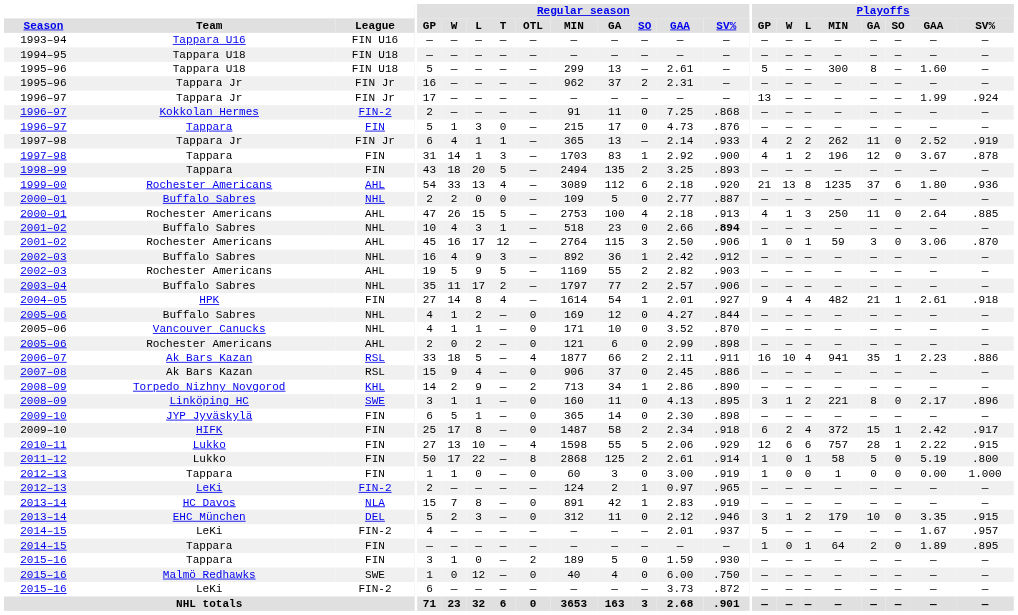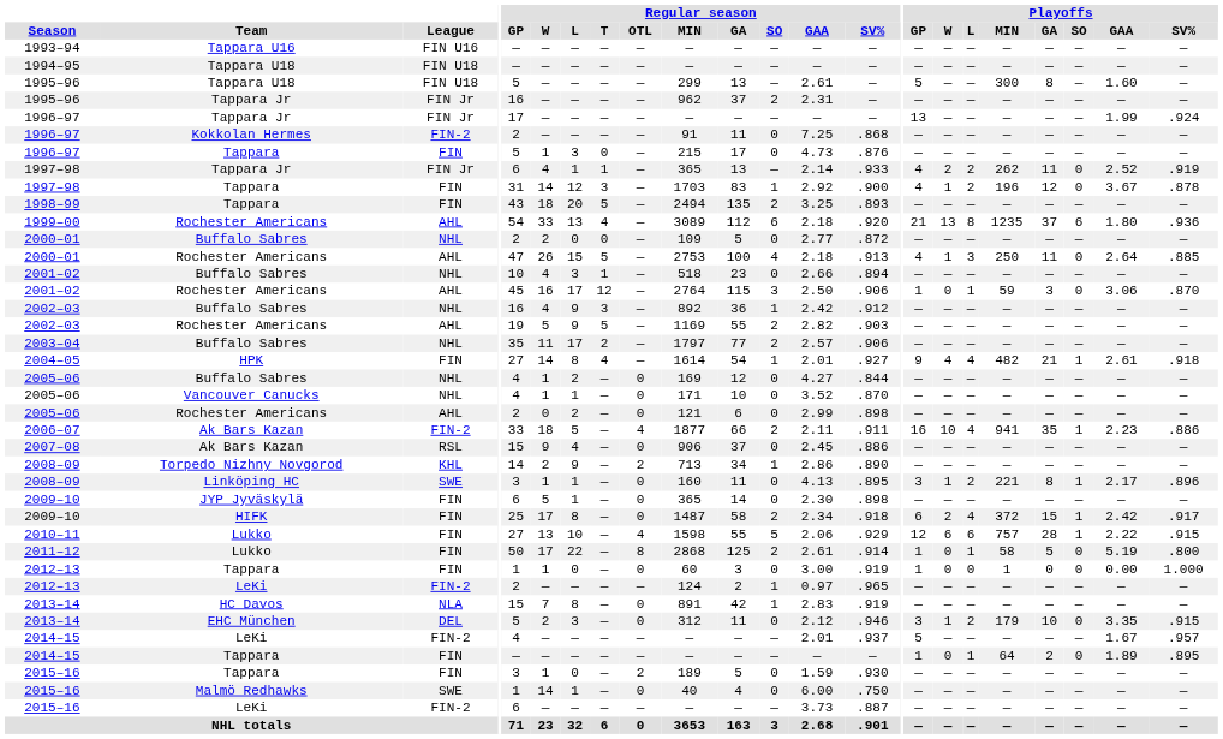 <table border="0" cellpadding="1" cellspacing="0" style="width:75%; text-align:center;">
 <tr bgcolor="#e0e0e0">
 <th colspan="3" bgcolor="#ffffff"></th>
 <th rowspan="99" bgcolor="#ffffff"></th>
 <th colspan="10" bgcolor="#e0e0e0"><a href='#'>Regular season</a></th>
 <th rowspan="99" bgcolor="#ffffff"></th>
 <th colspan="8" bgcolor="#e0e0e0"><a href='#'>Playoffs</a></th>
 </tr>
 <tr bgcolor="#e0e0e0">
 <th><a href='#'>Season</a></th>
 <th>Team</th>
 <th>League</th>
 <th>GP</th>
 <th>W</th>
 <th>L</th>
 <th>T</th>
 <th>OTL</th>
 <th>MIN</th>
 <th>GA</th>
 <th><a href='#'>SO</a></th>
 <th><a href='#'>GAA</a></th>
 <th><a href='#'>SV%</a></th>
 <th>GP</th>
 <th>W</th>
 <th>L</th>
 <th>MIN</th>
 <th>GA</th>
 <th>SO</th>
 <th>GAA</th>
 <th>SV%</th>
 </tr>
 <tr>
 <td>1993–94</td>
 <td><a href='#'>Tappara U16</a></td>
 <td>FIN U16</td>
 <td>—</td>
 <td>—</td>
 <td>—</td>
 <td>—</td>
 <td>—</td>
 <td>—</td>
 <td>—</td>
 <td>—</td>
 <td>—</td>
 <td>—</td>
 <td>—</td>
 <td>—</td>
 <td>—</td>
 <td>—</td>
 <td>—</td>
 <td>—</td>
 <td>—</td>
 <td>—</td>
 </tr>
 <tr bgcolor="#f0f0f0">
 <td>1994–95</td>
 <td>Tappara U18</td>
 <td>FIN U18</td>
 <td>—</td>
 <td>—</td>
 <td>—</td>
 <td>—</td>
 <td>—</td>
 <td>—</td>
 <td>—</td>
 <td>—</td>
 <td>—</td>
 <td>—</td>
 <td>—</td>
 <td>—</td>
 <td>—</td>
 <td>—</td>
 <td>—</td>
 <td>—</td>
 <td>—</td>
 <td>—</td>
 </tr>
 <tr>
 <td>1995–96</td>
 <td>Tappara U18</td>
 <td>FIN U18</td>
 <td>5</td>
 <td>—</td>
 <td>—</td>
 <td>—</td>
 <td>—</td>
 <td>299</td>
 <td>13</td>
 <td>—</td>
 <td>2.61</td>
 <td>—</td>
 <td>5</td>
 <td>—</td>
 <td>—</td>
 <td>300</td>
 <td>8</td>
 <td>—</td>
 <td>1.60</td>
 <td>—</td>
 </tr>
 <tr bgcolor="#f0f0f0">
 <td>1995–96</td>
 <td>Tappara Jr</td>
 <td>FIN Jr</td>
 <td>16</td>
 <td>—</td>
 <td>—</td>
 <td>—</td>
 <td>—</td>
 <td>962</td>
 <td>37</td>
 <td>2</td>
 <td>2.31</td>
 <td>—</td>
 <td>—</td>
 <td>—</td>
 <td>—</td>
 <td>—</td>
 <td>—</td>
 <td>—</td>
 <td>—</td>
 <td>—</td>
 </tr>
 <tr>
 <td>1996–97</td>
 <td>Tappara Jr</td>
 <td>FIN Jr</td>
 <td>17</td>
 <td>—</td>
 <td>—</td>
 <td>—</td>
 <td>—</td>
 <td>—</td>
 <td>—</td>
 <td>—</td>
 <td>—</td>
 <td>—</td>
 <td>13</td>
 <td>—</td>
 <td>—</td>
 <td>—</td>
 <td>—</td>
 <td>—</td>
 <td>1.99</td>
 <td>.924</td>
 </tr>
 <tr bgcolor="#f0f0f0">
 <td><a href='#'>1996–97</a></td>
 <td><a href='#'>Kokkolan Hermes</a></td>
 <td><a href='#'>FIN-2</a></td>
 <td>2</td>
 <td>—</td>
 <td>—</td>
 <td>—</td>
 <td>—</td>
 <td>91</td>
 <td>11</td>
 <td>0</td>
 <td>7.25</td>
 <td>.868</td>
 <td>—</td>
 <td>—</td>
 <td>—</td>
 <td>—</td>
 <td>—</td>
 <td>—</td>
 <td>—</td>
 <td>—</td>
 </tr>
 <tr>
 <td><a href='#'>1996–97</a></td>
 <td><a href='#'>Tappara</a></td>
 <td><a href='#'>FIN</a></td>
 <td>5</td>
 <td>1</td>
 <td>3</td>
 <td>0</td>
 <td>—</td>
 <td>215</td>
 <td>17</td>
 <td>0</td>
 <td>4.73</td>
 <td>.876</td>
 <td>—</td>
 <td>—</td>
 <td>—</td>
 <td>—</td>
 <td>—</td>
 <td>—</td>
 <td>—</td>
 <td>—</td>
 </tr>
 <tr bgcolor="#f0f0f0">
 <td>1997–98</td>
 <td>Tappara Jr</td>
 <td>FIN Jr</td>
 <td>6</td>
 <td>4</td>
 <td>1</td>
 <td>1</td>
 <td>—</td>
 <td>365</td>
 <td>13</td>
 <td>—</td>
 <td>2.14</td>
 <td>.933</td>
 <td>4</td>
 <td>2</td>
 <td>2</td>
 <td>262</td>
 <td>11</td>
 <td>0</td>
 <td>2.52</td>
 <td>.919</td>
 </tr>
 <tr>
 <td><a href='#'>1997–98</a></td>
 <td>Tappara</td>
 <td>FIN</td>
 <td>31</td>
 <td>14</td>
-<td>1</td>
+<td>12</td>
 <td>3</td>
 <td>—</td>
 <td>1703</td>
 <td>83</td>
 <td>1</td>
 <td>2.92</td>
 <td>.900</td>
 <td>4</td>
 <td>1</td>
 <td>2</td>
 <td>196</td>
 <td>12</td>
 <td>0</td>
 <td>3.67</td>
 <td>.878</td>
 </tr>
 <tr bgcolor="#f0f0f0">
 <td><a href='#'>1998–99</a></td>
 <td>Tappara</td>
 <td>FIN</td>
 <td>43</td>
 <td>18</td>
 <td>20</td>
 <td>5</td>
 <td>—</td>
 <td>2494</td>
 <td>135</td>
 <td>2</td>
 <td>3.25</td>
 <td>.893</td>
 <td>—</td>
 <td>—</td>
 <td>—</td>
 <td>—</td>
 <td>—</td>
 <td>—</td>
 <td>—</td>
 <td>—</td>
 </tr>
 <tr>
 <td><a href='#'>1999–00</a></td>
 <td><a href='#'>Rochester Americans</a></td>
 <td><a href='#'>AHL</a></td>
 <td>54</td>
 <td>33</td>
 <td>13</td>
 <td>4</td>
 <td>—</td>
 <td>3089</td>
 <td>112</td>
 <td>6</td>
 <td>2.18</td>
 <td>.920</td>
 <td>21</td>
 <td>13</td>
 <td>8</td>
 <td>1235</td>
 <td>37</td>
 <td>6</td>
 <td>1.80</td>
 <td>.936</td>
 </tr>
 <tr bgcolor="#f0f0f0">
 <td><a href='#'>2000–01</a></td>
 <td><a href='#'>Buffalo Sabres</a></td>
 <td><a href='#'>NHL</a></td>
 <td>2</td>
 <td>2</td>
 <td>0</td>
 <td>0</td>
 <td>—</td>
 <td>109</td>
 <td>5</td>
 <td>0</td>
 <td>2.77</td>
-<td>.887</td>
+<td>.872</td>
 <td>—</td>
 <td>—</td>
 <td>—</td>
 <td>—</td>
 <td>—</td>
 <td>—</td>
 <td>—</td>
 <td>—</td>
 </tr>
 <tr>
 <td><a href='#'>2000–01</a></td>
 <td>Rochester Americans</td>
 <td>AHL</td>
 <td>47</td>
 <td>26</td>
 <td>15</td>
 <td>5</td>
 <td>—</td>
 <td>2753</td>
 <td>100</td>
 <td>4</td>
 <td>2.18</td>
 <td>.913</td>
 <td>4</td>
 <td>1</td>
 <td>3</td>
 <td>250</td>
 <td>11</td>
 <td>0</td>
 <td>2.64</td>
 <td>.885</td>
 </tr>
 <tr bgcolor="#f0f0f0">
 <td><a href='#'>2001–02</a></td>
 <td>Buffalo Sabres</td>
 <td>NHL</td>
 <td>10</td>
 <td>4</td>
 <td>3</td>
 <td>1</td>
 <td>—</td>
 <td>518</td>
 <td>23</td>
 <td>0</td>
 <td>2.66</td>
-<td><strong>.894</strong></td>
+<td>.894</td>
 <td>—</td>
 <td>—</td>
 <td>—</td>
 <td>—</td>
 <td>—</td>
 <td>—</td>
 <td>—</td>
 <td>—</td>
 </tr>
 <tr>
 <td><a href='#'>2001–02</a></td>
 <td>Rochester Americans</td>
 <td>AHL</td>
 <td>45</td>
 <td>16</td>
 <td>17</td>
 <td>12</td>
 <td>—</td>
 <td>2764</td>
 <td>115</td>
 <td>3</td>
 <td>2.50</td>
 <td>.906</td>
 <td>1</td>
 <td>0</td>
 <td>1</td>
 <td>59</td>
 <td>3</td>
 <td>0</td>
 <td>3.06</td>
 <td>.870</td>
 </tr>
 <tr bgcolor="#f0f0f0">
 <td><a href='#'>2002–03</a></td>
 <td>Buffalo Sabres</td>
 <td>NHL</td>
 <td>16</td>
 <td>4</td>
 <td>9</td>
 <td>3</td>
 <td>—</td>
 <td>892</td>
 <td>36</td>
 <td>1</td>
 <td>2.42</td>
 <td>.912</td>
 <td>—</td>
 <td>—</td>
 <td>—</td>
 <td>—</td>
 <td>—</td>
 <td>—</td>
 <td>—</td>
 <td>—</td>
 </tr>
 <tr>
 <td><a href='#'>2002–03</a></td>
 <td>Rochester Americans</td>
 <td>AHL</td>
 <td>19</td>
 <td>5</td>
 <td>9</td>
 <td>5</td>
 <td>—</td>
 <td>1169</td>
 <td>55</td>
 <td>2</td>
 <td>2.82</td>
 <td>.903</td>
 <td>—</td>
 <td>—</td>
 <td>—</td>
 <td>—</td>
 <td>—</td>
 <td>—</td>
 <td>—</td>
 <td>—</td>
 </tr>
 <tr bgcolor="#f0f0f0">
 <td><a href='#'>2003–04</a></td>
 <td>Buffalo Sabres</td>
 <td>NHL</td>
 <td>35</td>
 <td>11</td>
 <td>17</td>
 <td>2</td>
 <td>—</td>
 <td>1797</td>
 <td>77</td>
 <td>2</td>
 <td>2.57</td>
 <td>.906</td>
 <td>—</td>
 <td>—</td>
 <td>—</td>
 <td>—</td>
 <td>—</td>
 <td>—</td>
 <td>—</td>
 <td>—</td>
 </tr>
 <tr>
 <td><a href='#'>2004–05</a></td>
 <td><a href='#'>HPK</a></td>
 <td>FIN</td>
 <td>27</td>
 <td>14</td>
 <td>8</td>
 <td>4</td>
 <td>—</td>
 <td>1614</td>
 <td>54</td>
 <td>1</td>
 <td>2.01</td>
 <td>.927</td>
 <td>9</td>
 <td>4</td>
 <td>4</td>
 <td>482</td>
 <td>21</td>
 <td>1</td>
 <td>2.61</td>
 <td>.918</td>
 </tr>
 <tr bgcolor="#f0f0f0">
 <td><a href='#'>2005–06</a></td>
 <td>Buffalo Sabres</td>
 <td>NHL</td>
 <td>4</td>
 <td>1</td>
 <td>2</td>
 <td>—</td>
 <td>0</td>
 <td>169</td>
 <td>12</td>
 <td>0</td>
 <td>4.27</td>
 <td>.844</td>
 <td>—</td>
 <td>—</td>
 <td>—</td>
 <td>—</td>
 <td>—</td>
 <td>—</td>
 <td>—</td>
 <td>—</td>
 </tr>
 <tr>
 <td>2005–06</td>
 <td><a href='#'>Vancouver Canucks</a></td>
 <td>NHL</td>
 <td>4</td>
 <td>1</td>
 <td>1</td>
 <td>—</td>
 <td>0</td>
 <td>171</td>
 <td>10</td>
 <td>0</td>
 <td>3.52</td>
 <td>.870</td>
 <td>—</td>
 <td>—</td>
 <td>—</td>
 <td>—</td>
 <td>—</td>
 <td>—</td>
 <td>—</td>
 <td>—</td>
 </tr>
 <tr bgcolor="#f0f0f0">
 <td><a href='#'>2005–06</a></td>
 <td>Rochester Americans</td>
 <td>AHL</td>
 <td>2</td>
 <td>0</td>
 <td>2</td>
 <td>—</td>
 <td>0</td>
 <td>121</td>
 <td>6</td>
 <td>0</td>
 <td>2.99</td>
 <td>.898</td>
 <td>—</td>
 <td>—</td>
 <td>—</td>
 <td>—</td>
 <td>—</td>
 <td>—</td>
 <td>—</td>
 <td>—</td>
 </tr>
 <tr>
 <td><a href='#'>2006–07</a></td>
 <td><a href='#'>Ak Bars Kazan</a></td>
-<td><a href='#'>RSL</a></td>
+<td><a href='#'>FIN-2</a></td>
 <td>33</td>
 <td>18</td>
 <td>5</td>
 <td>—</td>
 <td>4</td>
 <td>1877</td>
 <td>66</td>
 <td>2</td>
 <td>2.11</td>
 <td>.911</td>
 <td>16</td>
 <td>10</td>
 <td>4</td>
 <td>941</td>
 <td>35</td>
 <td>1</td>
 <td>2.23</td>
 <td>.886</td>
 </tr>
 <tr bgcolor="#f0f0f0">
 <td><a href='#'>2007–08</a></td>
 <td>Ak Bars Kazan</td>
 <td>RSL</td>
 <td>15</td>
 <td>9</td>
 <td>4</td>
 <td>—</td>
 <td>0</td>
 <td>906</td>
 <td>37</td>
 <td>0</td>
 <td>2.45</td>
 <td>.886</td>
 <td>—</td>
 <td>—</td>
 <td>—</td>
 <td>—</td>
 <td>—</td>
 <td>—</td>
 <td>—</td>
 <td>—</td>
 </tr>
 <tr>
 <td><a href='#'>2008–09</a></td>
 <td><a href='#'>Torpedo Nizhny Novgorod</a></td>
 <td><a href='#'>KHL</a></td>
 <td>14</td>
 <td>2</td>
 <td>9</td>
 <td>—</td>
 <td>2</td>
 <td>713</td>
 <td>34</td>
 <td>1</td>
 <td>2.86</td>
 <td>.890</td>
 <td>—</td>
 <td>—</td>
 <td>—</td>
 <td>—</td>
 <td>—</td>
 <td>—</td>
 <td>—</td>
 <td>—</td>
 </tr>
 <tr bgcolor="#f0f0f0">
 <td><a href='#'>2008–09</a></td>
 <td><a href='#'>Linköping HC</a></td>
 <td><a href='#'>SWE</a></td>
 <td>3</td>
 <td>1</td>
 <td>1</td>
 <td>—</td>
 <td>0</td>
 <td>160</td>
 <td>11</td>
 <td>0</td>
 <td>4.13</td>
 <td>.895</td>
 <td>3</td>
 <td>1</td>
 <td>2</td>
 <td>221</td>
 <td>8</td>
-<td>0</td>
+<td>1</td>
 <td>2.17</td>
 <td>.896</td>
 </tr>
 <tr>
 <td><a href='#'>2009–10</a></td>
 <td><a href='#'>JYP Jyväskylä</a></td>
 <td>FIN</td>
 <td>6</td>
 <td>5</td>
 <td>1</td>
 <td>—</td>
 <td>0</td>
 <td>365</td>
 <td>14</td>
 <td>0</td>
 <td>2.30</td>
 <td>.898</td>
 <td>—</td>
 <td>—</td>
 <td>—</td>
 <td>—</td>
 <td>—</td>
 <td>—</td>
 <td>—</td>
 <td>—</td>
 </tr>
 <tr bgcolor="#f0f0f0">
 <td>2009–10</td>
 <td><a href='#'>HIFK</a></td>
 <td>FIN</td>
 <td>25</td>
 <td>17</td>
 <td>8</td>
 <td>—</td>
 <td>0</td>
 <td>1487</td>
 <td>58</td>
 <td>2</td>
 <td>2.34</td>
 <td>.918</td>
 <td>6</td>
 <td>2</td>
 <td>4</td>
 <td>372</td>
 <td>15</td>
 <td>1</td>
 <td>2.42</td>
 <td>.917</td>
 </tr>
 <tr>
 <td><a href='#'>2010–11</a></td>
 <td><a href='#'>Lukko</a></td>
 <td>FIN</td>
 <td>27</td>
 <td>13</td>
 <td>10</td>
 <td>—</td>
 <td>4</td>
 <td>1598</td>
 <td>55</td>
 <td>5</td>
 <td>2.06</td>
 <td>.929</td>
 <td>12</td>
 <td>6</td>
 <td>6</td>
 <td>757</td>
 <td>28</td>
 <td>1</td>
 <td>2.22</td>
 <td>.915</td>
 </tr>
 <tr bgcolor="#f0f0f0">
 <td><a href='#'>2011–12</a></td>
 <td>Lukko</td>
 <td>FIN</td>
 <td>50</td>
 <td>17</td>
 <td>22</td>
 <td>—</td>
 <td>8</td>
 <td>2868</td>
 <td>125</td>
 <td>2</td>
 <td>2.61</td>
 <td>.914</td>
 <td>1</td>
 <td>0</td>
 <td>1</td>
 <td>58</td>
 <td>5</td>
 <td>0</td>
 <td>5.19</td>
 <td>.800</td>
 </tr>
 <tr>
 <td><a href='#'>2012–13</a></td>
 <td>Tappara</td>
 <td>FIN</td>
 <td>1</td>
 <td>1</td>
 <td>0</td>
 <td>—</td>
 <td>0</td>
 <td>60</td>
 <td>3</td>
 <td>0</td>
 <td>3.00</td>
 <td>.919</td>
 <td>1</td>
 <td>0</td>
 <td>0</td>
 <td>1</td>
 <td>0</td>
 <td>0</td>
 <td>0.00</td>
 <td>1.000</td>
 </tr>
 <tr bgcolor="#f0f0f0">
 <td><a href='#'>2012–13</a></td>
 <td><a href='#'>LeKi</a></td>
 <td><a href='#'>FIN-2</a></td>
 <td>2</td>
 <td>—</td>
 <td>—</td>
 <td>—</td>
 <td>—</td>
 <td>124</td>
 <td>2</td>
 <td>1</td>
 <td>0.97</td>
 <td>.965</td>
 <td>—</td>
 <td>—</td>
 <td>—</td>
 <td>—</td>
 <td>—</td>
 <td>—</td>
 <td>—</td>
 <td>—</td>
 </tr>
 <tr>
 <td><a href='#'>2013–14</a></td>
 <td><a href='#'>HC Davos</a></td>
 <td><a href='#'>NLA</a></td>
 <td>15</td>
 <td>7</td>
 <td>8</td>
 <td>—</td>
 <td>0</td>
 <td>891</td>
 <td>42</td>
 <td>1</td>
 <td>2.83</td>
 <td>.919</td>
 <td>—</td>
 <td>—</td>
 <td>—</td>
 <td>—</td>
 <td>—</td>
 <td>—</td>
 <td>—</td>
 <td>—</td>
 </tr>
 <tr bgcolor="#f0f0f0">
 <td><a href='#'>2013–14</a></td>
 <td><a href='#'>EHC München</a></td>
 <td><a href='#'>DEL</a></td>
 <td>5</td>
 <td>2</td>
 <td>3</td>
 <td>—</td>
 <td>0</td>
 <td>312</td>
 <td>11</td>
 <td>0</td>
 <td>2.12</td>
 <td>.946</td>
 <td>3</td>
 <td>1</td>
 <td>2</td>
 <td>179</td>
 <td>10</td>
 <td>0</td>
 <td>3.35</td>
 <td>.915</td>
 </tr>
 <tr>
 <td><a href='#'>2014–15</a></td>
 <td>LeKi</td>
 <td>FIN-2</td>
 <td>4</td>
 <td>—</td>
 <td>—</td>
 <td>—</td>
 <td>—</td>
 <td>—</td>
 <td>—</td>
 <td>—</td>
 <td>2.01</td>
 <td>.937</td>
 <td>5</td>
 <td>—</td>
 <td>—</td>
 <td>—</td>
 <td>—</td>
 <td>—</td>
 <td>1.67</td>
 <td>.957</td>
 </tr>
 <tr bgcolor="#f0f0f0">
 <td><a href='#'>2014–15</a></td>
 <td>Tappara</td>
 <td>FIN</td>
 <td>—</td>
 <td>—</td>
 <td>—</td>
 <td>—</td>
 <td>—</td>
 <td>—</td>
 <td>—</td>
 <td>—</td>
 <td>—</td>
 <td>—</td>
 <td>1</td>
 <td>0</td>
 <td>1</td>
 <td>64</td>
 <td>2</td>
 <td>0</td>
 <td>1.89</td>
 <td>.895</td>
 </tr>
 <tr>
 <td><a href='#'>2015–16</a></td>
 <td>Tappara</td>
 <td>FIN</td>
 <td>3</td>
 <td>1</td>
 <td>0</td>
 <td>—</td>
 <td>2</td>
 <td>189</td>
 <td>5</td>
 <td>0</td>
 <td>1.59</td>
 <td>.930</td>
 <td>—</td>
 <td>—</td>
 <td>—</td>
 <td>—</td>
 <td>—</td>
 <td>—</td>
 <td>—</td>
 <td>—</td>
 </tr>
 <tr bgcolor="#f0f0f0">
 <td><a href='#'>2015–16</a></td>
 <td><a href='#'>Malmö Redhawks</a></td>
 <td>SWE</td>
 <td>1</td>
-<td>0</td>
-<td>12</td>
+<td>14</td>
+<td>1</td>
 <td>—</td>
 <td>0</td>
 <td>40</td>
 <td>4</td>
 <td>0</td>
 <td>6.00</td>
 <td>.750</td>
 <td>—</td>
 <td>—</td>
 <td>—</td>
 <td>—</td>
 <td>—</td>
 <td>—</td>
 <td>—</td>
 <td>—</td>
 </tr>
 <tr>
 <td><a href='#'>2015–16</a></td>
 <td>LeKi</td>
 <td>FIN-2</td>
 <td>6</td>
 <td>—</td>
 <td>—</td>
 <td>—</td>
 <td>—</td>
 <td>—</td>
 <td>—</td>
 <td>—</td>
 <td>3.73</td>
-<td>.872</td>
+<td>.887</td>
 <td>—</td>
 <td>—</td>
 <td>—</td>
 <td>—</td>
 <td>—</td>
 <td>—</td>
 <td>—</td>
 <td>—</td>
 </tr>
 <tr bgcolor="#e0e0e0">
 <th colspan="3">NHL totals</th>
 <th>71</th>
 <th>23</th>
 <th>32</th>
 <th>6</th>
 <th>0</th>
 <th>3653</th>
 <th>163</th>
 <th>3</th>
 <th>2.68</th>
 <th>.901</th>
 <th>—</th>
 <th>—</th>
 <th>—</th>
 <th>—</th>
 <th>—</th>
 <th>—</th>
 <th>—</th>
 <th>—</th>
 </tr>
 </table>
